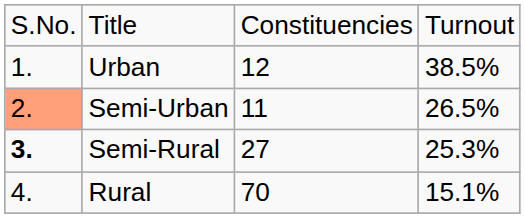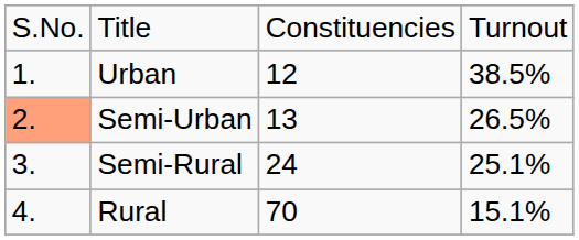 <table class="wikitable sortable">
 <tr>
 <td>S.No.</td>
 <td>Title</td>
 <td>Constituencies</td>
 <td>Turnout</td>
 </tr>
 <tr>
 <td>1.</td>
 <td>Urban</td>
 <td>12</td>
 <td>38.5%</td>
 </tr>
 <tr>
 <td style="background: lightsalmon;">2.</td>
 <td>Semi-Urban</td>
-<td>11</td>
+<td>13</td>
 <td>26.5%</td>
 </tr>
 <tr>
-<td><strong>3.</strong></td>
+<td>3.</td>
 <td>Semi-Rural</td>
-<td>27</td>
-<td>25.3%</td>
+<td>24</td>
+<td>25.1%</td>
 </tr>
 <tr>
 <td>4.</td>
 <td>Rural</td>
 <td>70</td>
 <td>15.1%</td>
 </tr>
 </table>
